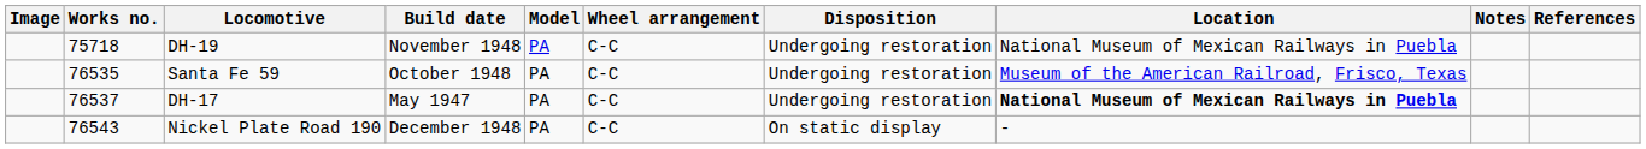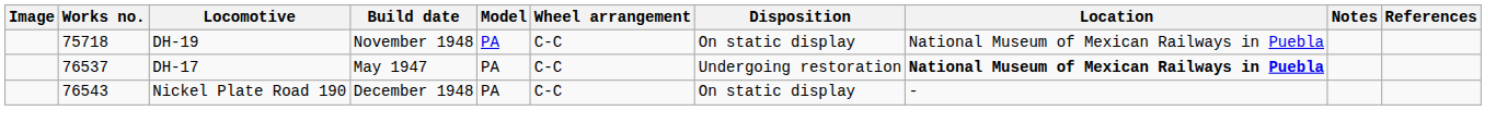 <table class="wikitable">
 <tr>
 <th>Image</th>
 <th>Works no.</th>
 <th>Locomotive</th>
 <th>Build date</th>
 <th>Model</th>
 <th>Wheel arrangement</th>
 <th>Disposition</th>
 <th>Location</th>
 <th>Notes</th>
 <th>References</th>
 </tr>
 <tr>
 <td></td>
 <td>75718</td>
 <td>DH-19</td>
 <td>November 1948</td>
 <td><a href='#'>PA</a></td>
 <td>C-C</td>
-<td>Undergoing restoration</td>
+<td>On static display</td>
 <td>National Museum of Mexican Railways in <a href='#'>Puebla</a></td>
-<td></td>
-<td></td>
-</tr>
-<tr>
-<td></td>
-<td>76535</td>
-<td>Santa Fe 59</td>
-<td>October 1948</td>
-<td>PA</td>
-<td>C-C</td>
-<td>Undergoing restoration</td>
-<td><a href='#'>Museum of the American Railroad</a>, <a href='#'>Frisco, Texas</a></td>
 <td></td>
 <td></td>
 </tr>
 <tr>
 <td></td>
 <td>76537</td>
 <td>DH-17</td>
 <td>May 1947</td>
 <td>PA</td>
 <td>C-C</td>
 <td>Undergoing restoration</td>
 <td><strong>National Museum of Mexican Railways in <a href='#'>Puebla</a></strong></td>
 <td></td>
 <td></td>
 </tr>
 <tr>
 <td></td>
 <td>76543</td>
 <td>Nickel Plate Road 190</td>
 <td>December 1948</td>
 <td>PA</td>
 <td>C-C</td>
 <td>On static display</td>
 <td>-</td>
 <td></td>
 <td></td>
 </tr>
 </table>
